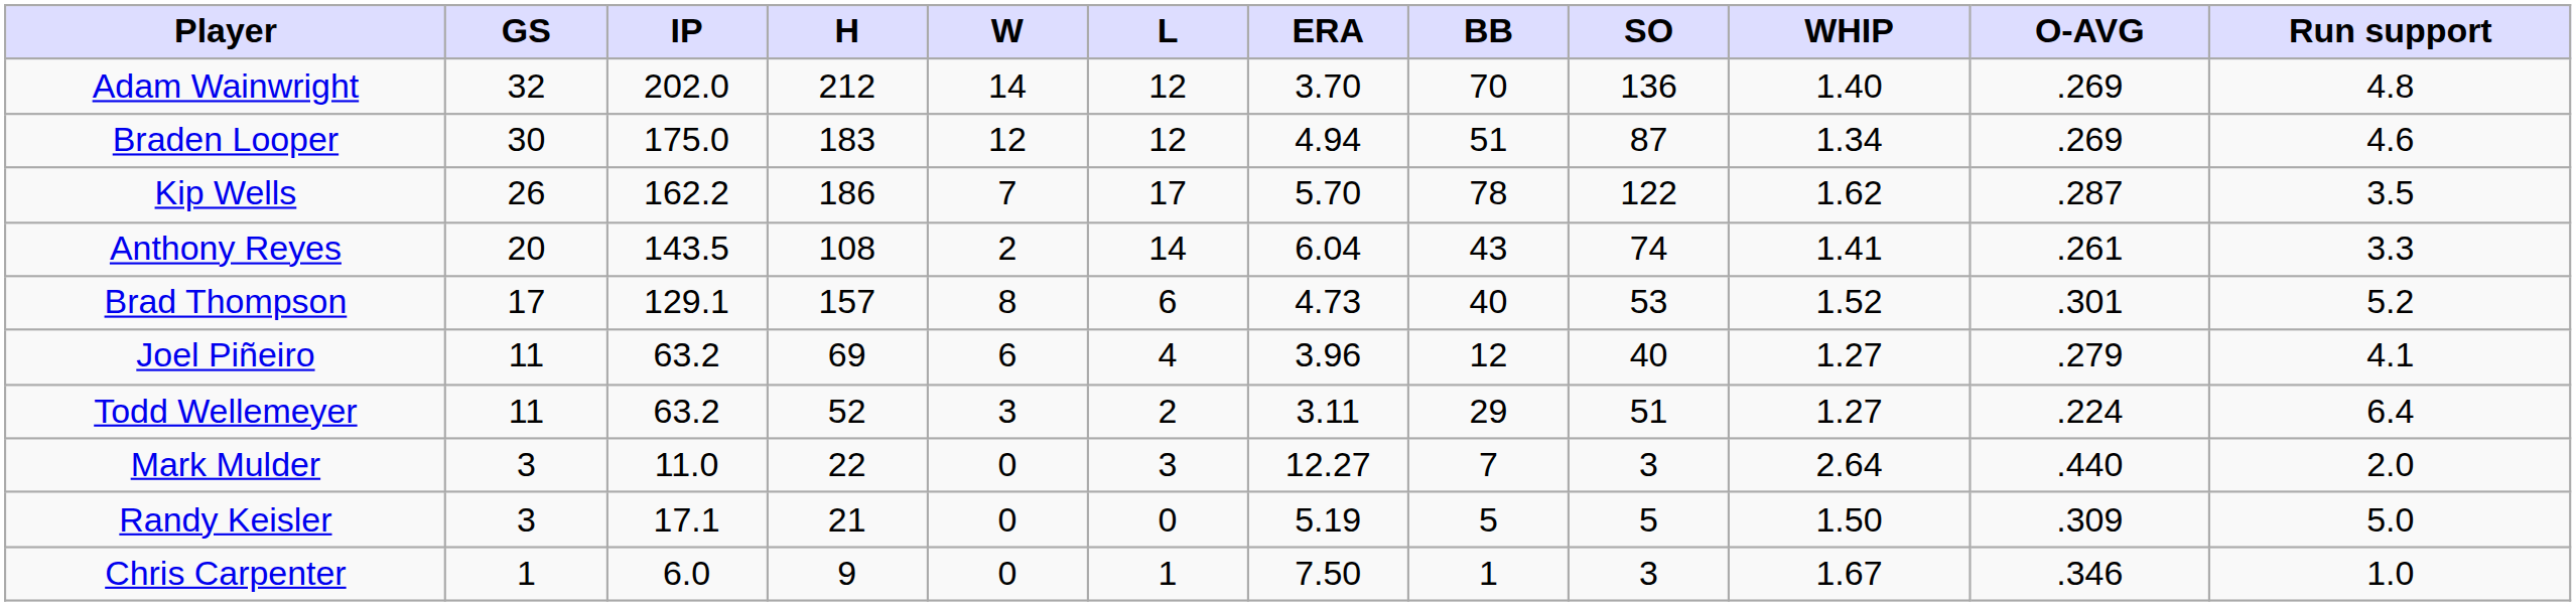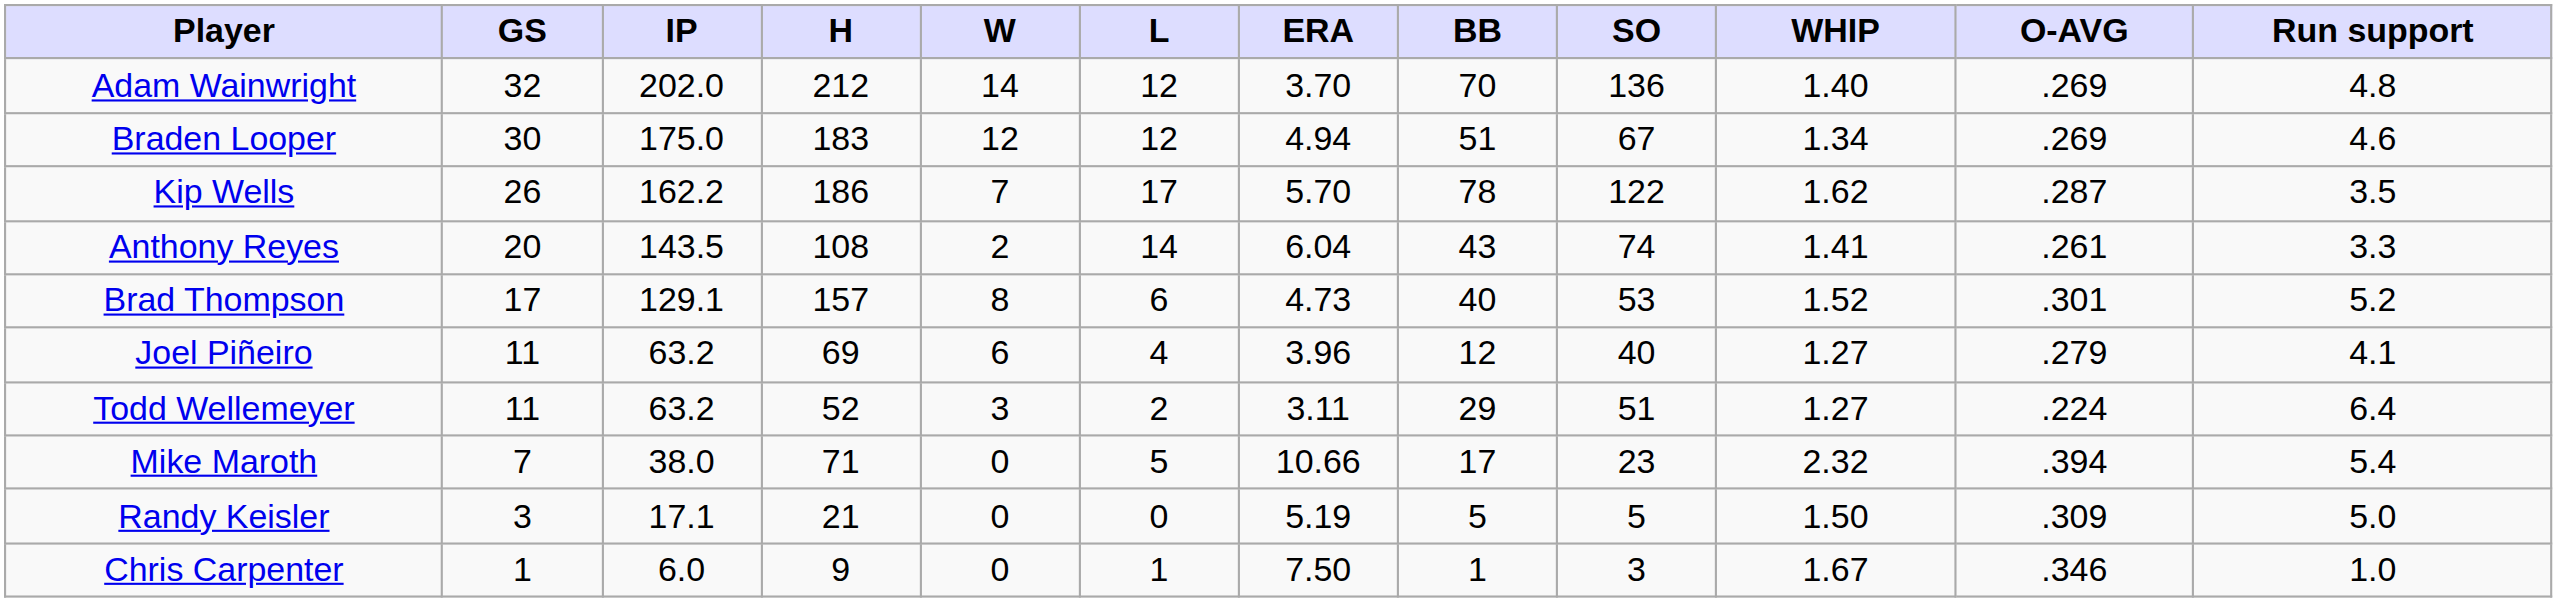 <table class="wikitable sortable">
 <tr>
 <th style="background:#ddf; width:11%;">Player</th>
 <th style="background:#ddf; width:4%;">GS</th>
 <th style="background:#ddf; width:4%;">IP</th>
 <th style="background:#ddf; width:4%;">H</th>
 <th style="background:#ddf; width:4%;">W</th>
 <th style="background:#ddf; width:4%;">L</th>
 <th style="background:#ddf; width:4%;">ERA</th>
 <th style="background:#ddf; width:4%;">BB</th>
 <th style="background:#ddf; width:4%;">SO</th>
 <th style="background:#ddf; width:6%;">WHIP</th>
 <th style="background:#ddf; width:6%;">O-AVG</th>
 <th style="background:#ddf; width:9%;">Run support</th>
 </tr>
 <tr style="text-align:center;">
 <td><a href='#'>Adam Wainwright</a></td>
 <td>32</td>
 <td>202.0</td>
 <td>212</td>
 <td>14</td>
 <td>12</td>
 <td>3.70</td>
 <td>70</td>
 <td>136</td>
 <td>1.40</td>
 <td>.269</td>
 <td>4.8</td>
 </tr>
 <tr style="text-align:center;">
 <td><a href='#'>Braden Looper</a></td>
 <td>30</td>
 <td>175.0</td>
 <td>183</td>
 <td>12</td>
 <td>12</td>
 <td>4.94</td>
 <td>51</td>
-<td>87</td>
+<td>67</td>
 <td>1.34</td>
 <td>.269</td>
 <td>4.6</td>
 </tr>
 <tr style="text-align:center;">
 <td><a href='#'>Kip Wells</a></td>
 <td>26</td>
 <td>162.2</td>
 <td>186</td>
 <td>7</td>
 <td>17</td>
 <td>5.70</td>
 <td>78</td>
 <td>122</td>
 <td>1.62</td>
 <td>.287</td>
 <td>3.5</td>
 </tr>
 <tr style="text-align:center;">
 <td><a href='#'>Anthony Reyes</a></td>
 <td>20</td>
 <td>143.5</td>
 <td>108</td>
 <td>2</td>
 <td>14</td>
 <td>6.04</td>
 <td>43</td>
 <td>74</td>
 <td>1.41</td>
 <td>.261</td>
 <td>3.3</td>
 </tr>
 <tr style="text-align:center;">
 <td><a href='#'>Brad Thompson</a></td>
 <td>17</td>
 <td>129.1</td>
 <td>157</td>
 <td>8</td>
 <td>6</td>
 <td>4.73</td>
 <td>40</td>
 <td>53</td>
 <td>1.52</td>
 <td>.301</td>
 <td>5.2</td>
 </tr>
 <tr style="text-align:center;">
 <td><a href='#'>Joel Piñeiro</a></td>
 <td>11</td>
 <td>63.2</td>
 <td>69</td>
 <td>6</td>
 <td>4</td>
 <td>3.96</td>
 <td>12</td>
 <td>40</td>
 <td>1.27</td>
 <td>.279</td>
 <td>4.1</td>
 </tr>
 <tr style="text-align:center;">
 <td><a href='#'>Todd Wellemeyer</a></td>
 <td>11</td>
 <td>63.2</td>
 <td>52</td>
 <td>3</td>
 <td>2</td>
 <td>3.11</td>
 <td>29</td>
 <td>51</td>
 <td>1.27</td>
 <td>.224</td>
 <td>6.4</td>
 </tr>
 <tr style="text-align:center;">
-<td><a href='#'>Mark Mulder</a></td>
-<td>3</td>
-<td>11.0</td>
-<td>22</td>
+<td><a href='#'>Mike Maroth</a></td>
+<td>7</td>
+<td>38.0</td>
+<td>71</td>
 <td>0</td>
-<td>3</td>
-<td>12.27</td>
-<td>7</td>
-<td>3</td>
-<td>2.64</td>
-<td>.440</td>
-<td>2.0</td>
+<td>5</td>
+<td>10.66</td>
+<td>17</td>
+<td>23</td>
+<td>2.32</td>
+<td>.394</td>
+<td>5.4</td>
 </tr>
 <tr style="text-align:center;">
 <td><a href='#'>Randy Keisler</a></td>
 <td>3</td>
 <td>17.1</td>
 <td>21</td>
 <td>0</td>
 <td>0</td>
 <td>5.19</td>
 <td>5</td>
 <td>5</td>
 <td>1.50</td>
 <td>.309</td>
 <td>5.0</td>
 </tr>
 <tr style="text-align:center;">
 <td><a href='#'>Chris Carpenter</a></td>
 <td>1</td>
 <td>6.0</td>
 <td>9</td>
 <td>0</td>
 <td>1</td>
 <td>7.50</td>
 <td>1</td>
 <td>3</td>
 <td>1.67</td>
 <td>.346</td>
 <td>1.0</td>
 </tr>
 </table>
